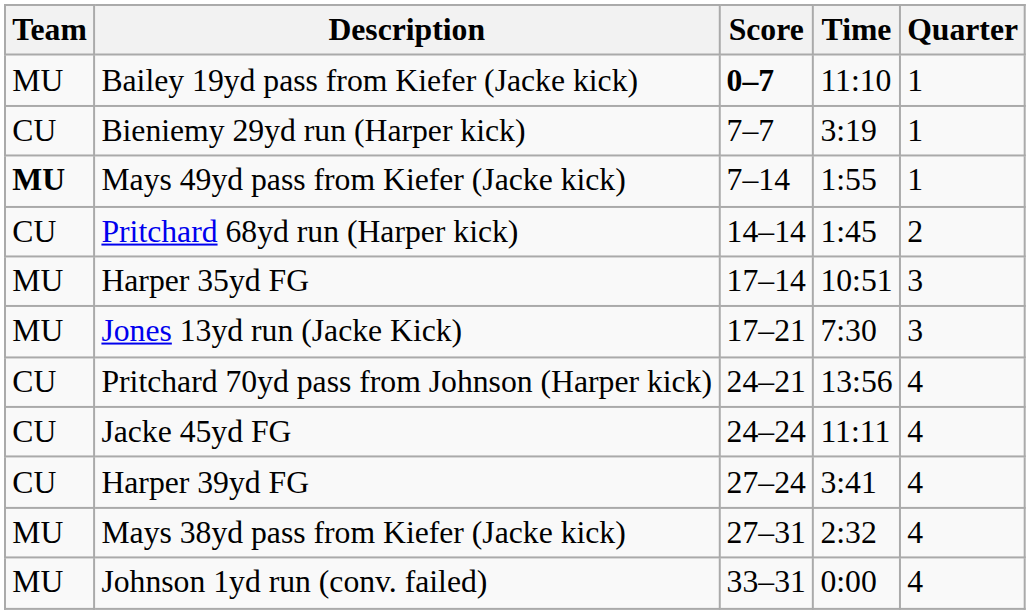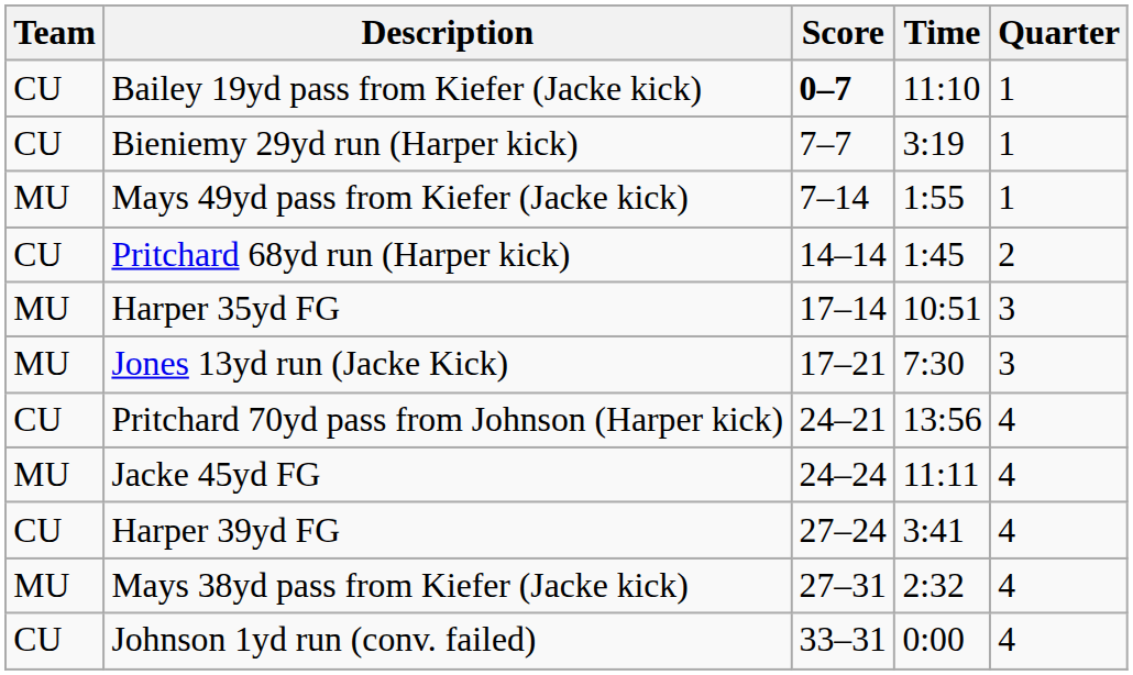 <table class="wikitable">
 <tr>
 <th>Team</th>
 <th>Description</th>
 <th>Score</th>
 <th>Time</th>
 <th>Quarter</th>
 </tr>
 <tr>
-<td>MU</td>
+<td>CU</td>
 <td>Bailey 19yd pass from Kiefer (Jacke kick)</td>
 <td><strong>0–7</strong></td>
 <td>11:10</td>
 <td>1</td>
 </tr>
 <tr>
 <td>CU</td>
 <td>Bieniemy 29yd run (Harper kick)</td>
 <td>7–7</td>
 <td>3:19</td>
 <td>1</td>
 </tr>
 <tr>
-<td><strong>MU</strong></td>
+<td>MU</td>
 <td>Mays 49yd pass from Kiefer (Jacke kick)</td>
 <td>7–14</td>
 <td>1:55</td>
 <td>1</td>
 </tr>
 <tr>
 <td>CU</td>
 <td><a href='#'>Pritchard</a> 68yd run (Harper kick)</td>
 <td>14–14</td>
 <td>1:45</td>
 <td>2</td>
 </tr>
 <tr>
 <td>MU</td>
 <td>Harper 35yd FG</td>
 <td>17–14</td>
 <td>10:51</td>
 <td>3</td>
 </tr>
 <tr>
 <td>MU</td>
 <td><a href='#'>Jones</a> 13yd run (Jacke Kick)</td>
 <td>17–21</td>
 <td>7:30</td>
 <td>3</td>
 </tr>
 <tr>
 <td>CU</td>
 <td>Pritchard 70yd pass from Johnson (Harper kick)</td>
 <td>24–21</td>
 <td>13:56</td>
 <td>4</td>
 </tr>
 <tr>
-<td>CU</td>
+<td>MU</td>
 <td>Jacke 45yd FG</td>
 <td>24–24</td>
 <td>11:11</td>
 <td>4</td>
 </tr>
 <tr>
 <td>CU</td>
 <td>Harper 39yd FG</td>
 <td>27–24</td>
 <td>3:41</td>
 <td>4</td>
 </tr>
 <tr>
 <td>MU</td>
 <td>Mays 38yd pass from Kiefer (Jacke kick)</td>
 <td>27–31</td>
 <td>2:32</td>
 <td>4</td>
 </tr>
 <tr>
-<td>MU</td>
+<td>CU</td>
 <td>Johnson 1yd run (conv. failed)</td>
 <td>33–31</td>
 <td>0:00</td>
 <td>4</td>
 </tr>
 </table>
